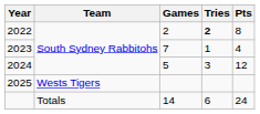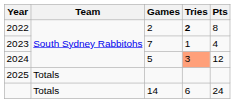 <table class="wikitable">
 <tr>
 <th>Year</th>
 <th>Team</th>
 <th>Games</th>
 <th>Tries</th>
 <th>Pts</th>
 </tr>
 <tr>
 <td>2022</td>
 <td rowspan="3"> <a href='#'>South Sydney Rabbitohs</a></td>
 <td>2</td>
 <td><strong>2</strong></td>
 <td>8</td>
 </tr>
 <tr>
 <td>2023</td>
 <td>7</td>
 <td>1</td>
 <td>4</td>
 </tr>
 <tr>
 <td>2024</td>
 <td>5</td>
-<td>3</td>
+<td style="background: lightsalmon;">3</td>
 <td>12</td>
 </tr>
 <tr>
 <td>2025</td>
-<td rowspan="1"> <a href='#'>Wests Tigers</a></td>
+<td>Totals</td>
 <td></td>
 <td></td>
 <td></td>
 </tr>
 <tr>
 <td></td>
 <td>Totals</td>
 <td>14</td>
 <td>6</td>
 <td>24</td>
 </tr>
 </table>
